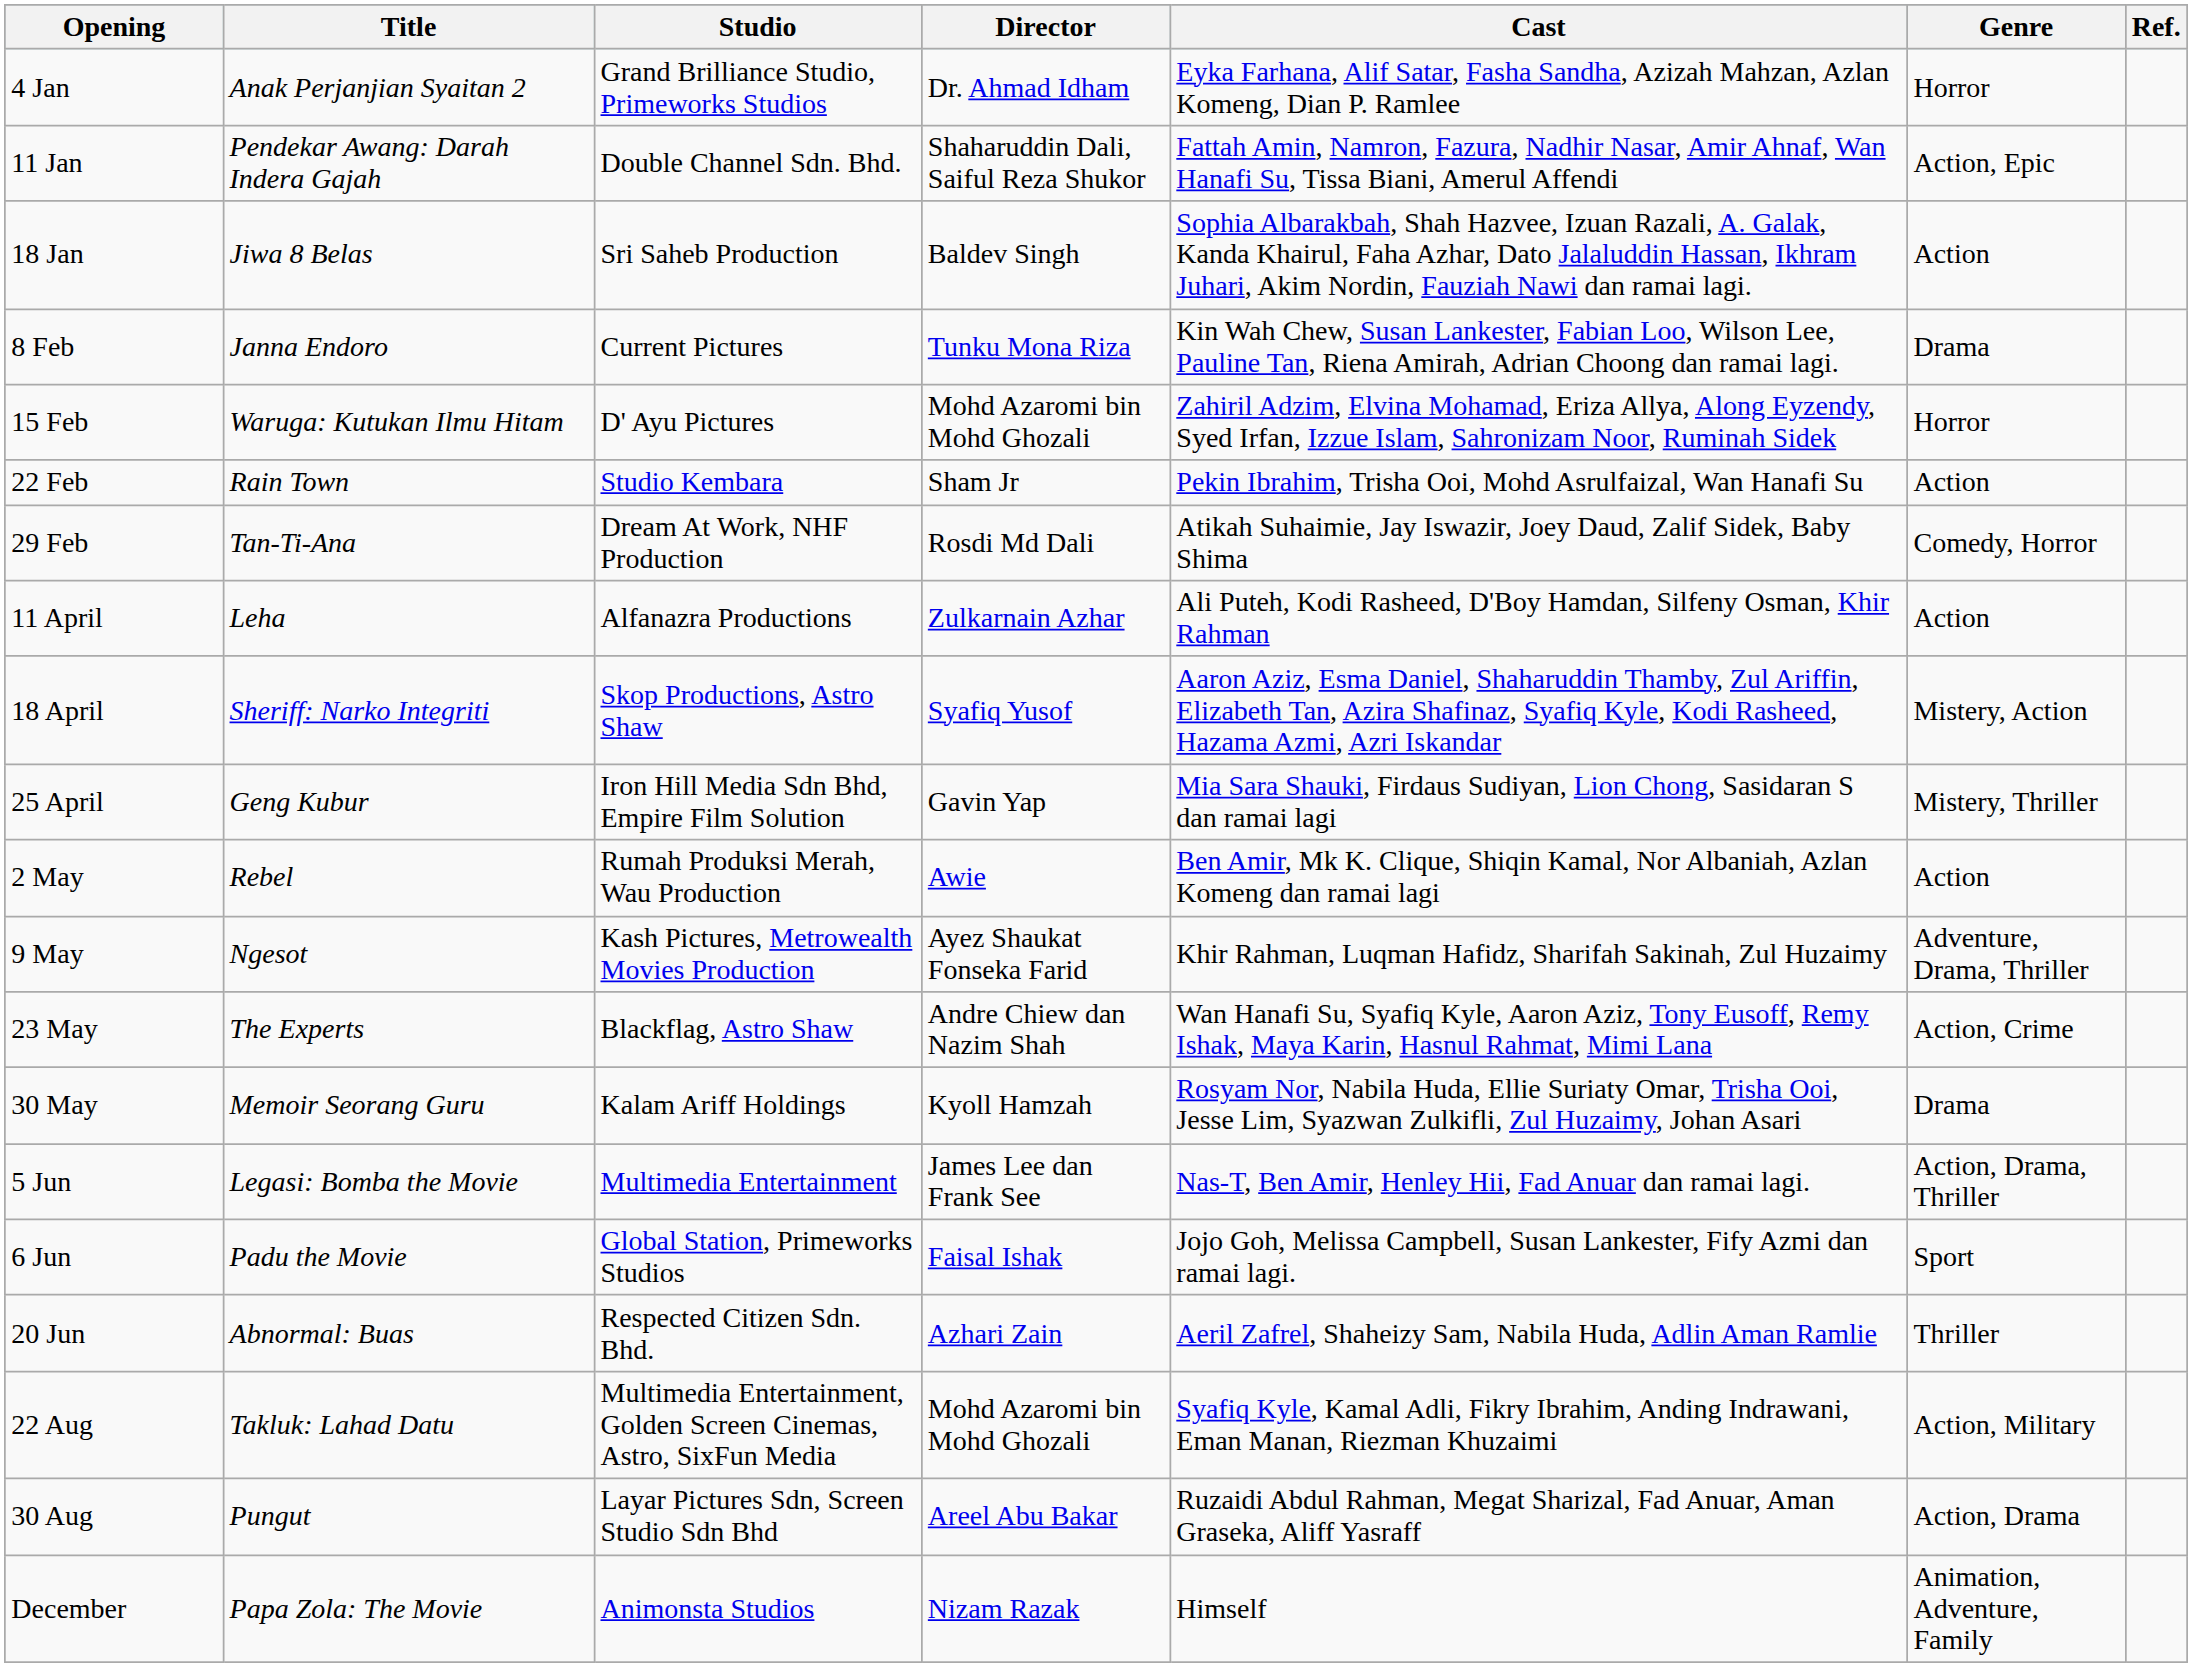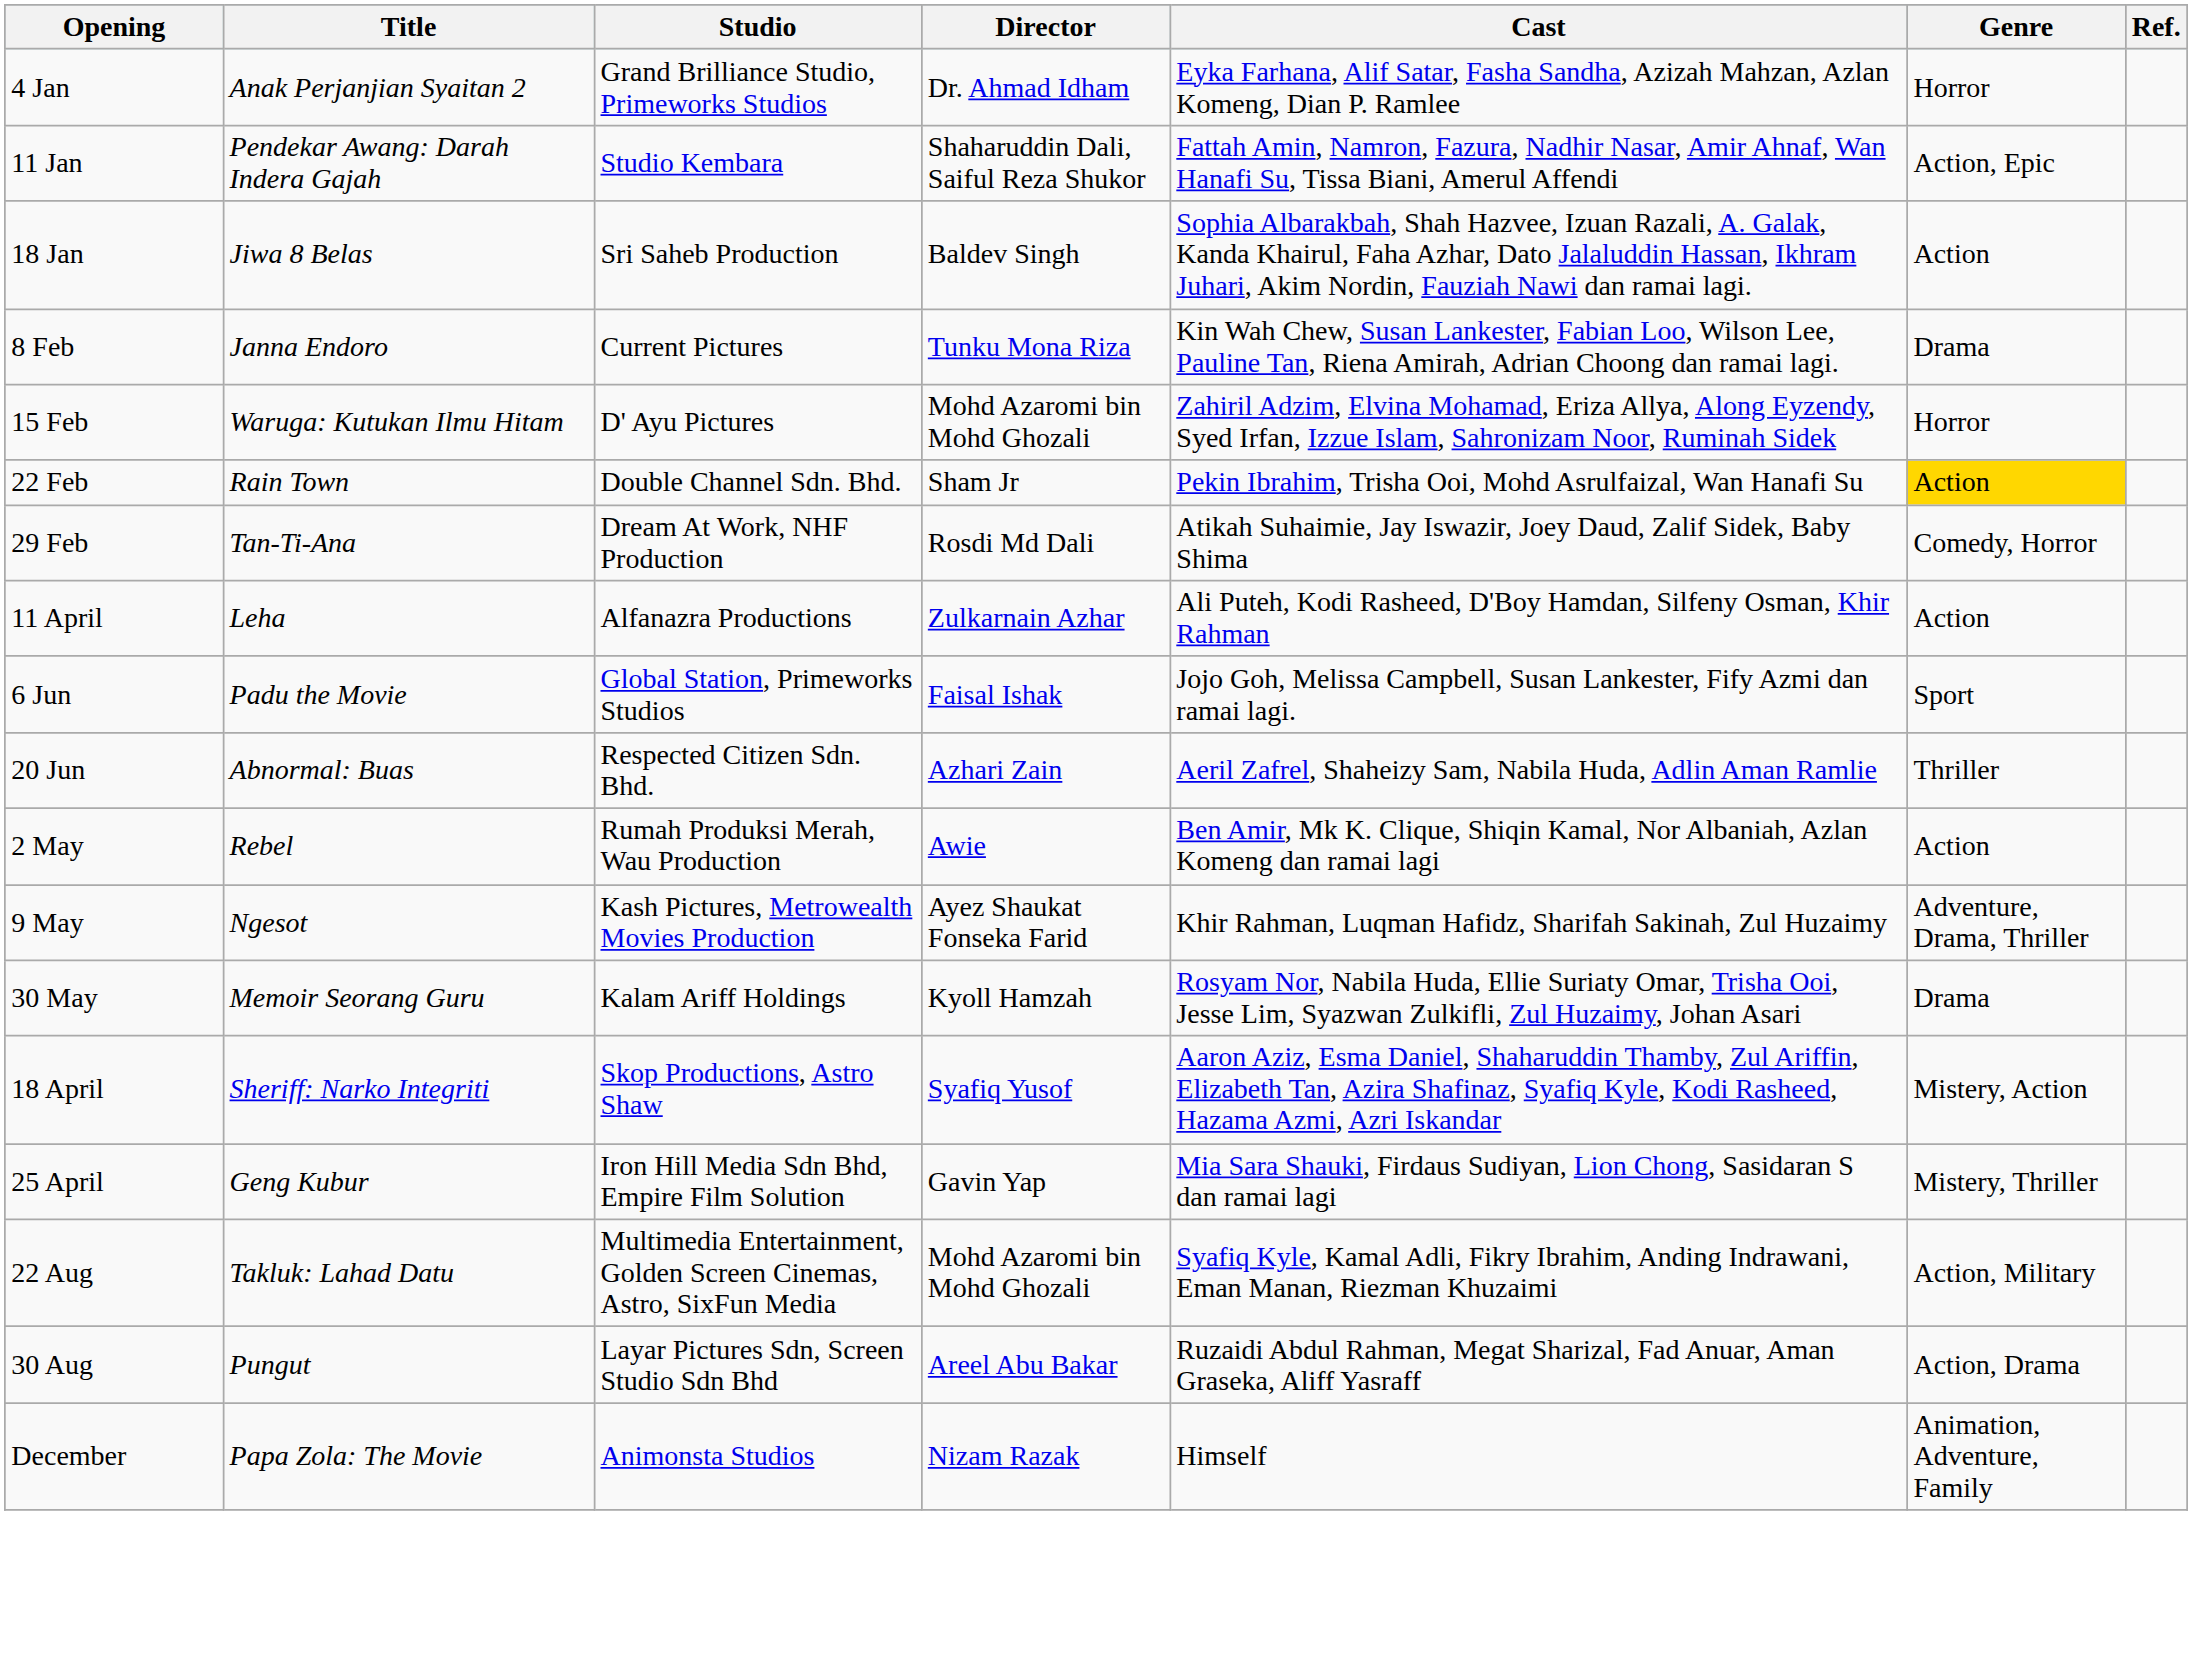 <table class="wikitable">
 <tr style="background:#b0e0e6; text-align:center;">
 <th style="width:10%;">Opening</th>
 <th style="width:17%;">Title</th>
 <th style="width:15%;">Studio</th>
 <th>Director</th>
 <th>Cast</th>
 <th style="width:10%;">Genre</th>
 <th>Ref.</th>
 </tr>
 <tr>
 <td>4 Jan</td>
 <td><em>Anak Perjanjian Syaitan 2</em></td>
 <td>Grand Brilliance Studio, <a href='#'>Primeworks Studios</a></td>
 <td>Dr. <a href='#'>Ahmad Idham</a></td>
 <td><a href='#'>Eyka Farhana</a>, <a href='#'>Alif Satar</a>, <a href='#'>Fasha Sandha</a>, Azizah Mahzan, Azlan Komeng, Dian P. Ramlee</td>
 <td>Horror</td>
 <td></td>
 </tr>
 <tr>
 <td>11 Jan</td>
 <td><em>Pendekar Awang: Darah Indera Gajah</em></td>
-<td>Double Channel Sdn. Bhd.</td>
+<td><a href='#'>Studio Kembara</a></td>
 <td>Shaharuddin Dali, Saiful Reza Shukor</td>
 <td><a href='#'>Fattah Amin</a>, <a href='#'>Namron</a>, <a href='#'>Fazura</a>, <a href='#'>Nadhir Nasar</a>, <a href='#'>Amir Ahnaf</a>, <a href='#'>Wan Hanafi Su</a>, Tissa Biani, Amerul Affendi</td>
 <td>Action, Epic</td>
 <td></td>
 </tr>
 <tr>
 <td>18 Jan</td>
 <td><em>Jiwa 8 Belas</em></td>
 <td>Sri Saheb Production</td>
 <td>Baldev Singh</td>
 <td><a href='#'>Sophia Albarakbah</a>, Shah Hazvee, Izuan Razali, <a href='#'>A. Galak</a>, Kanda Khairul, Faha Azhar, Dato <a href='#'>Jalaluddin Hassan</a>, <a href='#'>Ikhram Juhari</a>, Akim Nordin, <a href='#'>Fauziah Nawi</a> dan ramai lagi.</td>
 <td>Action</td>
 <td></td>
 </tr>
 <tr>
 <td>8 Feb</td>
 <td><em>Janna Endoro</em></td>
 <td>Current Pictures</td>
 <td><a href='#'>Tunku Mona Riza</a></td>
 <td>Kin Wah Chew, <a href='#'>Susan Lankester</a>, <a href='#'>Fabian Loo</a>, Wilson Lee, <a href='#'>Pauline Tan</a>, Riena Amirah, Adrian Choong dan ramai lagi.</td>
 <td>Drama</td>
 <td></td>
 </tr>
 <tr>
 <td>15 Feb</td>
 <td><em>Waruga: Kutukan Ilmu Hitam</em></td>
 <td>D' Ayu Pictures</td>
 <td>Mohd Azaromi bin Mohd Ghozali</td>
 <td><a href='#'>Zahiril Adzim</a>, <a href='#'>Elvina Mohamad</a>, Eriza Allya, <a href='#'>Along Eyzendy</a>, Syed Irfan, <a href='#'>Izzue Islam</a>, <a href='#'>Sahronizam Noor</a>, <a href='#'>Ruminah Sidek</a></td>
 <td>Horror</td>
 <td></td>
 </tr>
 <tr>
 <td>22 Feb</td>
 <td><em>Rain Town</em></td>
-<td><a href='#'>Studio Kembara</a></td>
+<td>Double Channel Sdn. Bhd.</td>
 <td>Sham Jr</td>
 <td><a href='#'>Pekin Ibrahim</a>, Trisha Ooi, Mohd Asrulfaizal, Wan Hanafi Su</td>
-<td>Action</td>
+<td style="background: gold;">Action</td>
 <td></td>
 </tr>
 <tr>
 <td>29 Feb</td>
 <td><em>Tan-Ti-Ana</em></td>
 <td>Dream At Work, NHF Production</td>
 <td>Rosdi Md Dali</td>
 <td>Atikah Suhaimie, Jay Iswazir, Joey Daud, Zalif Sidek, Baby Shima</td>
 <td>Comedy, Horror</td>
 <td></td>
 </tr>
 <tr>
 <td>11 April</td>
 <td><em>Leha</em></td>
 <td>Alfanazra Productions</td>
 <td><a href='#'>Zulkarnain Azhar</a></td>
 <td>Ali Puteh, Kodi Rasheed, D'Boy Hamdan, Silfeny Osman, <a href='#'>Khir Rahman</a></td>
 <td>Action</td>
 <td></td>
 </tr>
 <tr>
-<td>18 April</td>
-<td><em><a href='#'>Sheriff: Narko Integriti</a></em></td>
-<td><a href='#'>Skop Productions</a>, <a href='#'>Astro Shaw</a></td>
-<td><a href='#'>Syafiq Yusof</a></td>
-<td><a href='#'>Aaron Aziz</a>, <a href='#'>Esma Daniel</a>, <a href='#'>Shaharuddin Thamby</a>, <a href='#'>Zul Ariffin</a>, <a href='#'>Elizabeth Tan</a>, <a href='#'>Azira Shafinaz</a>, <a href='#'>Syafiq Kyle</a>, <a href='#'>Kodi Rasheed</a>, <a href='#'>Hazama Azmi</a>, <a href='#'>Azri Iskandar</a></td>
-<td>Mistery, Action</td>
+<td>6 Jun</td>
+<td><em>Padu the Movie</em></td>
+<td><a href='#'>Global Station</a>, Primeworks Studios</td>
+<td><a href='#'>Faisal Ishak</a></td>
+<td>Jojo Goh, Melissa Campbell, Susan Lankester, Fify Azmi dan ramai lagi.</td>
+<td>Sport</td>
 <td></td>
 </tr>
 <tr>
-<td>25 April</td>
-<td><em>Geng Kubur</em></td>
-<td>Iron Hill Media Sdn Bhd, Empire Film Solution</td>
-<td>Gavin Yap</td>
-<td><a href='#'>Mia Sara Shauki</a>, Firdaus Sudiyan, <a href='#'>Lion Chong</a>, Sasidaran S dan ramai lagi</td>
-<td>Mistery, Thriller</td>
+<td>20 Jun</td>
+<td><em>Abnormal: Buas</em></td>
+<td>Respected Citizen Sdn. Bhd.</td>
+<td><a href='#'>Azhari Zain</a></td>
+<td><a href='#'>Aeril Zafrel</a>, Shaheizy Sam, Nabila Huda, <a href='#'>Adlin Aman Ramlie</a></td>
+<td>Thriller</td>
 <td></td>
 </tr>
 <tr>
 <td>2 May</td>
 <td><em>Rebel</em></td>
 <td>Rumah Produksi Merah, Wau Production</td>
 <td><a href='#'>Awie</a></td>
 <td><a href='#'>Ben Amir</a>, Mk K. Clique, Shiqin Kamal, Nor Albaniah, Azlan Komeng dan ramai lagi</td>
 <td>Action</td>
 <td></td>
 </tr>
 <tr>
 <td>9 May</td>
 <td><em>Ngesot</em></td>
 <td>Kash Pictures, <a href='#'>Metrowealth Movies Production</a></td>
 <td>Ayez Shaukat Fonseka Farid</td>
 <td>Khir Rahman, Luqman Hafidz, Sharifah Sakinah, Zul Huzaimy</td>
 <td>Adventure, Drama, Thriller</td>
 <td></td>
 </tr>
 <tr>
-<td>23 May</td>
-<td><em>The Experts</em></td>
-<td>Blackflag, <a href='#'>Astro Shaw</a></td>
-<td>Andre Chiew dan Nazim Shah</td>
-<td>Wan Hanafi Su, Syafiq Kyle, Aaron Aziz, <a href='#'>Tony Eusoff</a>, <a href='#'>Remy Ishak</a>, <a href='#'>Maya Karin</a>, <a href='#'>Hasnul Rahmat</a>, <a href='#'>Mimi Lana</a></td>
-<td>Action, Crime</td>
-<td></td>
-</tr>
-<tr>
 <td>30 May</td>
 <td><em>Memoir Seorang Guru</em></td>
 <td>Kalam Ariff Holdings</td>
 <td>Kyoll Hamzah</td>
 <td><a href='#'>Rosyam Nor</a>, Nabila Huda, Ellie Suriaty Omar, <a href='#'>Trisha Ooi</a>, Jesse Lim, Syazwan Zulkifli, <a href='#'>Zul Huzaimy</a>, Johan Asari</td>
 <td>Drama</td>
 <td></td>
 </tr>
 <tr>
-<td>5 Jun</td>
-<td><em>Legasi: Bomba the Movie</em></td>
-<td><a href='#'>Multimedia Entertainment</a></td>
-<td>James Lee dan Frank See</td>
-<td><a href='#'>Nas-T</a>, <a href='#'>Ben Amir</a>, <a href='#'>Henley Hii</a>, <a href='#'>Fad Anuar</a> dan ramai lagi.</td>
-<td>Action, Drama, Thriller</td>
+<td>18 April</td>
+<td><em><a href='#'>Sheriff: Narko Integriti</a></em></td>
+<td><a href='#'>Skop Productions</a>, <a href='#'>Astro Shaw</a></td>
+<td><a href='#'>Syafiq Yusof</a></td>
+<td><a href='#'>Aaron Aziz</a>, <a href='#'>Esma Daniel</a>, <a href='#'>Shaharuddin Thamby</a>, <a href='#'>Zul Ariffin</a>, <a href='#'>Elizabeth Tan</a>, <a href='#'>Azira Shafinaz</a>, <a href='#'>Syafiq Kyle</a>, <a href='#'>Kodi Rasheed</a>, <a href='#'>Hazama Azmi</a>, <a href='#'>Azri Iskandar</a></td>
+<td>Mistery, Action</td>
 <td></td>
 </tr>
 <tr>
-<td>6 Jun</td>
-<td><em>Padu the Movie</em></td>
-<td><a href='#'>Global Station</a>, Primeworks Studios</td>
-<td><a href='#'>Faisal Ishak</a></td>
-<td>Jojo Goh, Melissa Campbell, Susan Lankester, Fify Azmi dan ramai lagi.</td>
-<td>Sport</td>
-<td></td>
-</tr>
-<tr>
-<td>20 Jun</td>
-<td><em>Abnormal: Buas</em></td>
-<td>Respected Citizen Sdn. Bhd.</td>
-<td><a href='#'>Azhari Zain</a></td>
-<td><a href='#'>Aeril Zafrel</a>, Shaheizy Sam, Nabila Huda, <a href='#'>Adlin Aman Ramlie</a></td>
-<td>Thriller</td>
+<td>25 April</td>
+<td><em>Geng Kubur</em></td>
+<td>Iron Hill Media Sdn Bhd, Empire Film Solution</td>
+<td>Gavin Yap</td>
+<td><a href='#'>Mia Sara Shauki</a>, Firdaus Sudiyan, <a href='#'>Lion Chong</a>, Sasidaran S dan ramai lagi</td>
+<td>Mistery, Thriller</td>
 <td></td>
 </tr>
 <tr>
 <td>22 Aug</td>
 <td><em>Takluk: Lahad Datu</em></td>
 <td>Multimedia Entertainment, Golden Screen Cinemas, Astro, SixFun Media</td>
 <td>Mohd Azaromi bin Mohd Ghozali</td>
 <td><a href='#'>Syafiq Kyle</a>, Kamal Adli, Fikry Ibrahim, Anding Indrawani, Eman Manan, Riezman Khuzaimi</td>
 <td>Action, Military</td>
 <td></td>
 </tr>
 <tr>
 <td>30 Aug</td>
 <td><em>Pungut</em></td>
 <td>Layar Pictures Sdn, Screen Studio Sdn Bhd</td>
 <td><a href='#'>Areel Abu Bakar</a></td>
 <td>Ruzaidi Abdul Rahman, Megat Sharizal, Fad Anuar, Aman Graseka, Aliff Yasraff</td>
 <td>Action, Drama</td>
 <td></td>
 </tr>
 <tr>
 <td>December</td>
 <td><em>Papa Zola: The Movie</em></td>
 <td><a href='#'>Animonsta Studios</a></td>
 <td><a href='#'>Nizam Razak</a></td>
 <td>Himself</td>
 <td>Animation, Adventure, Family</td>
 <td></td>
 </tr>
 </table>
